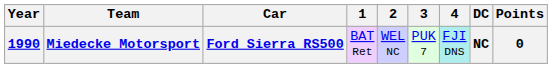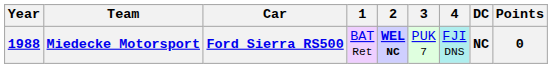 <table class="wikitable" style="text-align:center; font-size:95%">
 <tr>
 <th>Year</th>
 <th>Team</th>
 <th>Car</th>
 <th>1</th>
 <th>2</th>
 <th>3</th>
 <th>4</th>
 <th>DC</th>
 <th>Points</th>
 </tr>
 <tr>
-<th><a href='#'>1990</a></th>
+<th><a href='#'>1988</a></th>
 <th> <a href='#'>Miedecke Motorsport</a></th>
 <th><a href='#'>Ford Sierra RS500</a></th>
 <td style="background:#efcfff;"><a href='#'>BAT</a><br><small>Ret</small></td>
-<td style="background:#cfcfff;"><a href='#'>WEL</a><br><small>NC</small></td>
+<td style="background:#cfcfff;"><strong><a href='#'>WEL</a><br><small>NC</small></strong></td>
 <td style="background:#dfffdf;"><a href='#'>PUK</a><br><small>7</small></td>
 <td style="background: paleturquoise;"><a href='#'>FJI</a><br><small>DNS</small></td>
 <th>NC</th>
 <th>0</th>
 </tr>
 </table>
